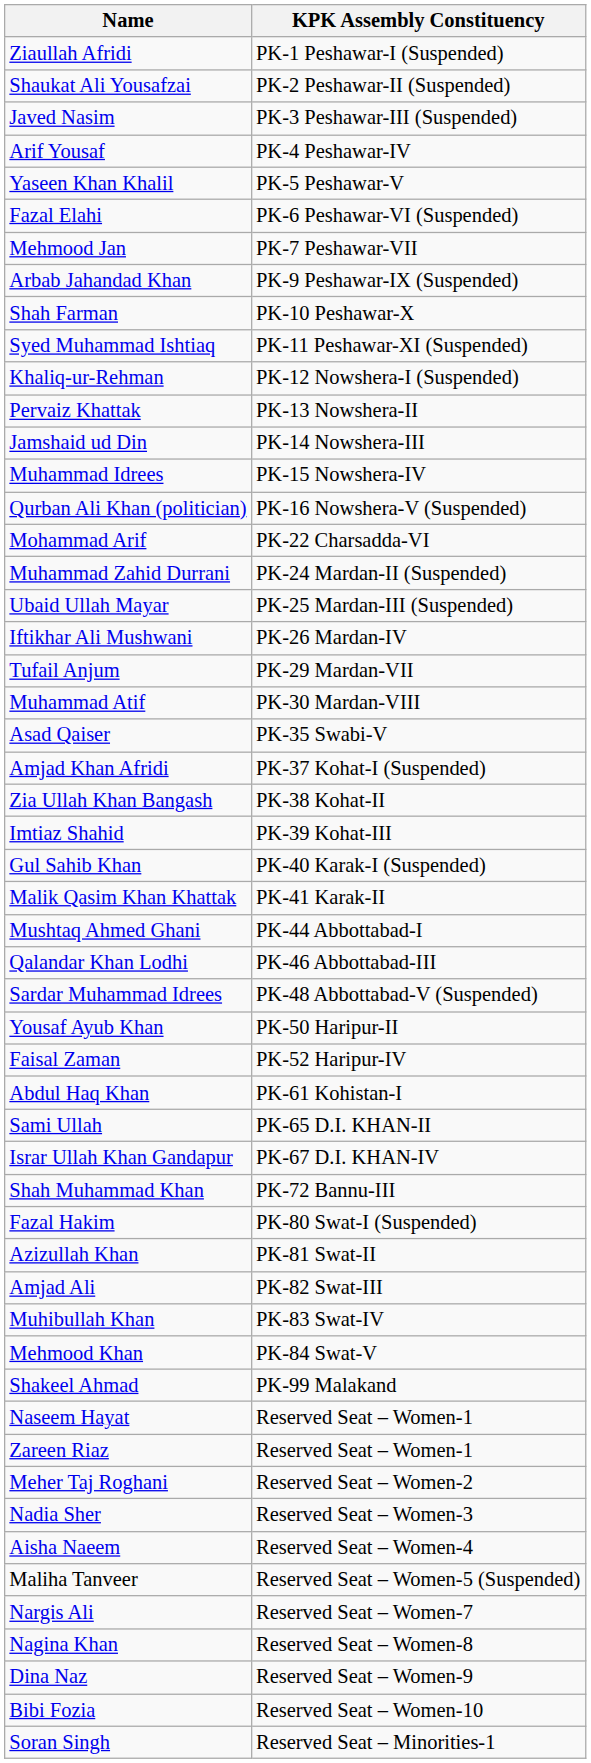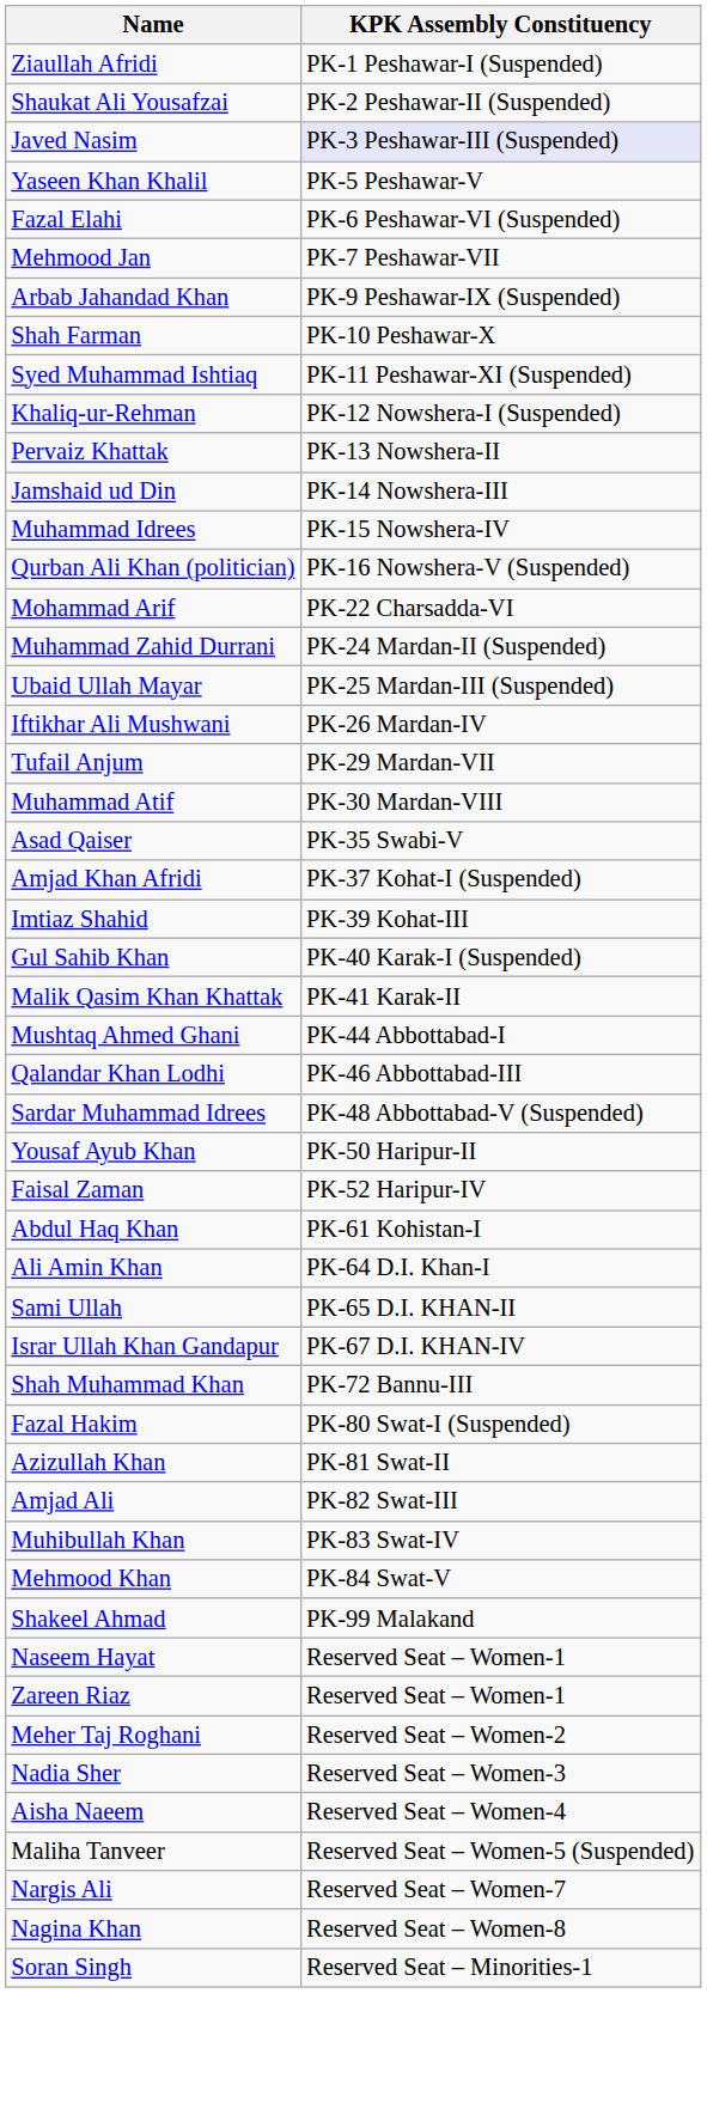 <table class="wikitable">
 <tr>
 <th>Name</th>
 <th>KPK Assembly Constituency</th>
 </tr>
 <tr>
 <td><a href='#'>Ziaullah Afridi</a></td>
 <td>PK-1 Peshawar-I (Suspended)</td>
 </tr>
 <tr>
 <td><a href='#'>Shaukat Ali Yousafzai</a></td>
 <td>PK-2 Peshawar-II (Suspended)</td>
 </tr>
 <tr>
 <td><a href='#'>Javed Nasim</a></td>
-<td>PK-3 Peshawar-III (Suspended)</td>
-</tr>
-<tr>
-<td><a href='#'>Arif Yousaf</a></td>
-<td>PK-4 Peshawar-IV</td>
+<td style="background: lavender;">PK-3 Peshawar-III (Suspended)</td>
 </tr>
 <tr>
 <td><a href='#'>Yaseen Khan Khalil</a></td>
 <td>PK-5 Peshawar-V</td>
 </tr>
 <tr>
 <td><a href='#'>Fazal Elahi</a></td>
 <td>PK-6 Peshawar-VI (Suspended)</td>
 </tr>
 <tr>
 <td><a href='#'>Mehmood Jan</a></td>
 <td>PK-7 Peshawar-VII</td>
 </tr>
 <tr>
 <td><a href='#'>Arbab Jahandad Khan</a></td>
 <td>PK-9 Peshawar-IX (Suspended)</td>
 </tr>
 <tr>
 <td><a href='#'>Shah Farman</a></td>
 <td>PK-10 Peshawar-X</td>
 </tr>
 <tr>
 <td><a href='#'>Syed Muhammad Ishtiaq</a></td>
 <td>PK-11 Peshawar-XI (Suspended)</td>
 </tr>
 <tr>
 <td><a href='#'>Khaliq-ur-Rehman</a></td>
 <td>PK-12 Nowshera-I (Suspended)</td>
 </tr>
 <tr>
 <td><a href='#'>Pervaiz Khattak</a></td>
 <td>PK-13 Nowshera-II</td>
 </tr>
 <tr>
 <td><a href='#'>Jamshaid ud Din</a></td>
 <td>PK-14 Nowshera-III</td>
 </tr>
 <tr>
 <td><a href='#'>Muhammad Idrees</a></td>
 <td>PK-15 Nowshera-IV</td>
 </tr>
 <tr>
 <td><a href='#'>Qurban Ali Khan (politician)</a></td>
 <td>PK-16 Nowshera-V (Suspended)</td>
 </tr>
 <tr>
 <td><a href='#'>Mohammad Arif</a></td>
 <td>PK-22 Charsadda-VI</td>
 </tr>
 <tr>
 <td><a href='#'>Muhammad Zahid Durrani</a></td>
 <td>PK-24 Mardan-II (Suspended)</td>
 </tr>
 <tr>
 <td><a href='#'>Ubaid Ullah Mayar</a></td>
 <td>PK-25 Mardan-III (Suspended)</td>
 </tr>
 <tr>
 <td><a href='#'>Iftikhar Ali Mushwani</a></td>
 <td>PK-26 Mardan-IV</td>
 </tr>
 <tr>
 <td><a href='#'>Tufail Anjum</a></td>
 <td>PK-29 Mardan-VII</td>
 </tr>
 <tr>
 <td><a href='#'>Muhammad Atif</a></td>
 <td>PK-30 Mardan-VIII</td>
 </tr>
 <tr>
 <td><a href='#'>Asad Qaiser</a></td>
 <td>PK-35 Swabi-V</td>
 </tr>
 <tr>
 <td><a href='#'>Amjad Khan Afridi</a></td>
 <td>PK-37 Kohat-I (Suspended)</td>
 </tr>
 <tr>
-<td><a href='#'>Zia Ullah Khan Bangash</a></td>
-<td>PK-38 Kohat-II</td>
-</tr>
-<tr>
 <td><a href='#'>Imtiaz Shahid</a></td>
 <td>PK-39 Kohat-III</td>
 </tr>
 <tr>
 <td><a href='#'>Gul Sahib Khan</a></td>
 <td>PK-40 Karak-I (Suspended)</td>
 </tr>
 <tr>
 <td><a href='#'>Malik Qasim Khan Khattak</a></td>
 <td>PK-41 Karak-II</td>
 </tr>
 <tr>
 <td><a href='#'>Mushtaq Ahmed Ghani</a></td>
 <td>PK-44 Abbottabad-I</td>
 </tr>
 <tr>
 <td><a href='#'>Qalandar Khan Lodhi</a></td>
 <td>PK-46 Abbottabad-III</td>
 </tr>
 <tr>
 <td><a href='#'>Sardar Muhammad Idrees</a></td>
 <td>PK-48 Abbottabad-V (Suspended)</td>
 </tr>
 <tr>
 <td><a href='#'>Yousaf Ayub Khan</a></td>
 <td>PK-50 Haripur-II</td>
 </tr>
 <tr>
 <td><a href='#'>Faisal Zaman</a></td>
 <td>PK-52 Haripur-IV</td>
 </tr>
 <tr>
 <td><a href='#'>Abdul Haq Khan</a></td>
 <td>PK-61 Kohistan-I</td>
+</tr>
+<tr>
+<td><a href='#'>Ali Amin Khan</a></td>
+<td>PK-64 D.I. Khan-I</td>
 </tr>
 <tr>
 <td><a href='#'>Sami Ullah</a></td>
 <td>PK-65 D.I. KHAN-II</td>
 </tr>
 <tr>
 <td><a href='#'>Israr Ullah Khan Gandapur</a></td>
 <td>PK-67 D.I. KHAN-IV</td>
 </tr>
 <tr>
 <td><a href='#'>Shah Muhammad Khan</a></td>
 <td>PK-72 Bannu-III</td>
 </tr>
 <tr>
 <td><a href='#'>Fazal Hakim</a></td>
 <td>PK-80 Swat-I (Suspended)</td>
 </tr>
 <tr>
 <td><a href='#'>Azizullah Khan</a></td>
 <td>PK-81 Swat-II</td>
 </tr>
 <tr>
 <td><a href='#'>Amjad Ali</a></td>
 <td>PK-82 Swat-III</td>
 </tr>
 <tr>
 <td><a href='#'>Muhibullah Khan</a></td>
 <td>PK-83 Swat-IV</td>
 </tr>
 <tr>
 <td><a href='#'>Mehmood Khan</a></td>
 <td>PK-84 Swat-V</td>
 </tr>
 <tr>
 <td><a href='#'>Shakeel Ahmad</a></td>
 <td>PK-99 Malakand</td>
 </tr>
 <tr>
 <td><a href='#'>Naseem Hayat</a></td>
 <td>Reserved Seat – Women-1</td>
 </tr>
 <tr>
 <td><a href='#'>Zareen Riaz</a></td>
 <td>Reserved Seat – Women-1</td>
 </tr>
 <tr>
 <td><a href='#'>Meher Taj Roghani</a></td>
 <td>Reserved Seat – Women-2</td>
 </tr>
 <tr>
 <td><a href='#'>Nadia Sher</a></td>
 <td>Reserved Seat – Women-3</td>
 </tr>
 <tr>
 <td><a href='#'>Aisha Naeem</a></td>
 <td>Reserved Seat – Women-4</td>
 </tr>
 <tr>
 <td>Maliha Tanveer</td>
 <td>Reserved Seat – Women-5 (Suspended)</td>
 </tr>
 <tr>
 <td><a href='#'>Nargis Ali</a></td>
 <td>Reserved Seat – Women-7</td>
 </tr>
 <tr>
 <td><a href='#'>Nagina Khan</a></td>
 <td>Reserved Seat – Women-8</td>
 </tr>
 <tr>
-<td><a href='#'>Dina Naz</a></td>
-<td>Reserved Seat – Women-9</td>
-</tr>
-<tr>
-<td><a href='#'>Bibi Fozia</a></td>
-<td>Reserved Seat – Women-10</td>
-</tr>
-<tr>
 <td><a href='#'>Soran Singh</a></td>
 <td>Reserved Seat – Minorities-1</td>
 </tr>
 </table>
